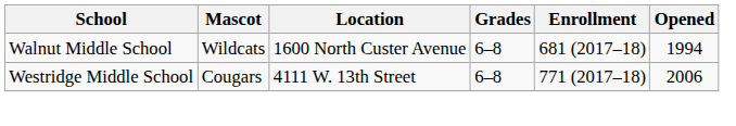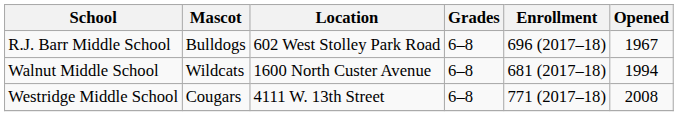 <table class="wikitable sortable">
 <tr>
 <th><strong>School</strong></th>
 <th><strong>Mascot</strong></th>
 <th><strong>Location</strong></th>
 <th><strong>Grades</strong></th>
 <th><strong>Enrollment</strong></th>
 <th><strong>Opened</strong></th>
+</tr>
+<tr>
+<td>R.J. Barr Middle School</td>
+<td>Bulldogs</td>
+<td>602 West Stolley Park Road</td>
+<td>6–8</td>
+<td align=center>696 (2017–18)</td>
+<td align=center>1967</td>
 </tr>
 <tr>
 <td>Walnut Middle School</td>
 <td>Wildcats</td>
 <td>1600 North Custer Avenue</td>
 <td>6–8</td>
 <td align=center>681 (2017–18)</td>
 <td align=center>1994</td>
 </tr>
 <tr>
 <td>Westridge Middle School</td>
 <td>Cougars</td>
 <td>4111 W. 13th Street</td>
 <td>6–8</td>
 <td align=center>771 (2017–18)</td>
-<td align=center>2006</td>
+<td align=center>2008</td>
 </tr>
 <tr>
 </tr>
 </table>
